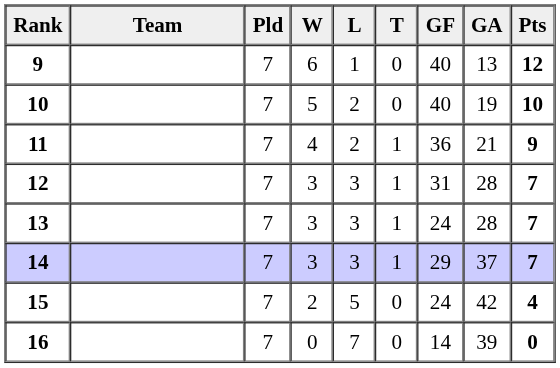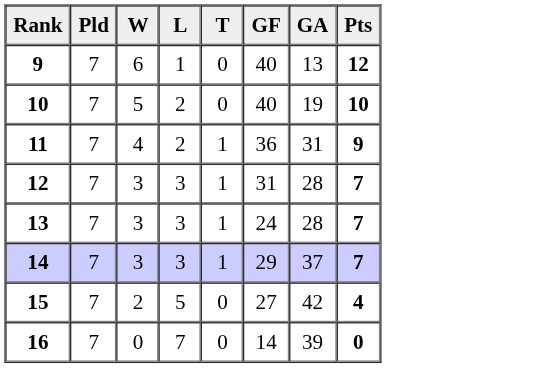 <table border=1 cellpadding=5 cellspacing=0>
 <tr>
 <th bgcolor="#efefef" width="20">Rank</th>
-<th bgcolor="#efefef" width="120">Team</th>
 <th bgcolor="#efefef" width="20">Pld</th>
 <th bgcolor="#efefef" width="20">W</th>
 <th bgcolor="#efefef" width="20">L</th>
 <th bgcolor="#efefef" width="20">T</th>
 <th bgcolor="#efefef" width="20">GF</th>
 <th bgcolor="#efefef" width="20">GA</th>
 <th bgcolor="#efefef" width="20">Pts</th>
 </tr>
 <tr align=center>
 <td><strong>9</strong></td>
-<td align=left></td>
 <td>7</td>
 <td>6</td>
 <td>1</td>
 <td>0</td>
 <td>40</td>
 <td>13</td>
 <td><strong>12</strong></td>
 </tr>
 <tr align=center>
 <td><strong>10</strong></td>
-<td align=left></td>
 <td>7</td>
 <td>5</td>
 <td>2</td>
 <td>0</td>
 <td>40</td>
 <td>19</td>
 <td><strong>10</strong></td>
 </tr>
 <tr align=center>
 <td><strong>11</strong></td>
-<td align=left></td>
 <td>7</td>
 <td>4</td>
 <td>2</td>
 <td>1</td>
 <td>36</td>
-<td>21</td>
+<td>31</td>
 <td><strong>9</strong></td>
 </tr>
 <tr align=center>
 <td><strong>12</strong></td>
-<td align=left></td>
 <td>7</td>
 <td>3</td>
 <td>3</td>
 <td>1</td>
 <td>31</td>
 <td>28</td>
 <td><strong>7</strong></td>
 </tr>
 <tr align=center>
 <td><strong>13</strong></td>
-<td align=left></td>
 <td>7</td>
 <td>3</td>
 <td>3</td>
 <td>1</td>
 <td>24</td>
 <td>28</td>
 <td><strong>7</strong></td>
 </tr>
 <tr align=center bgcolor="ccccff">
 <td><strong>14</strong></td>
-<td align=left></td>
 <td>7</td>
 <td>3</td>
 <td>3</td>
 <td>1</td>
 <td>29</td>
 <td>37</td>
 <td><strong>7</strong></td>
 </tr>
 <tr align=center>
 <td><strong>15</strong></td>
-<td align=left></td>
 <td>7</td>
 <td>2</td>
 <td>5</td>
 <td>0</td>
-<td>24</td>
+<td>27</td>
 <td>42</td>
 <td><strong>4</strong></td>
 </tr>
 <tr align=center>
 <td><strong>16</strong></td>
-<td align=left></td>
 <td>7</td>
 <td>0</td>
 <td>7</td>
 <td>0</td>
 <td>14</td>
 <td>39</td>
 <td><strong>0</strong></td>
 </tr>
 </table>
